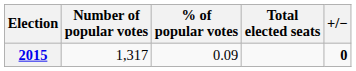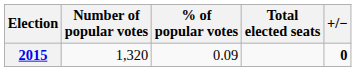 <table class="wikitable" style="text-align: right;">
 <tr align=center>
 <th>Election</th>
 <th>Number of<br>popular votes</th>
 <th>% of<br>popular votes</th>
 <th>Total<br>elected seats</th>
 <th>+/−</th>
 </tr>
 <tr>
 <th><a href='#'>2015</a></th>
-<td>1,317</td>
+<td>1,320</td>
 <td>0.09</td>
 <td></td>
 <td><strong>0 </strong></td>
 </tr>
 </table>
